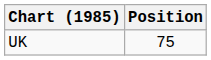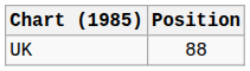 <table class="wikitable">
 <tr>
 <th>Chart (1985)</th>
 <th>Position</th>
 </tr>
 <tr>
 <td>UK</td>
-<td align="center">75</td>
+<td align="center">88</td>
 </tr>
 </table>
